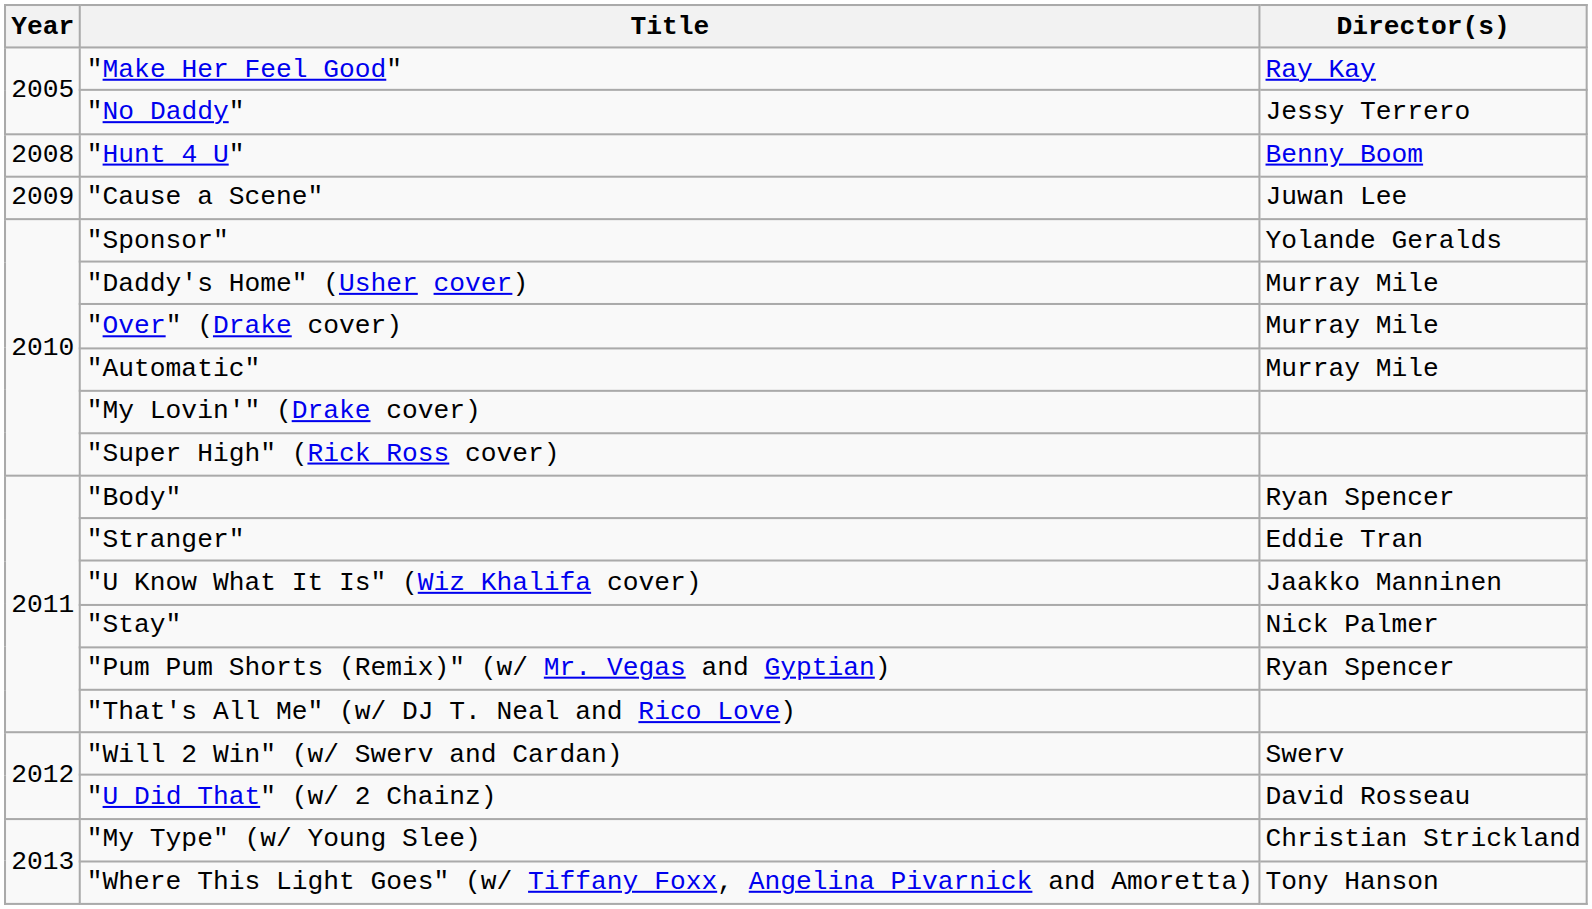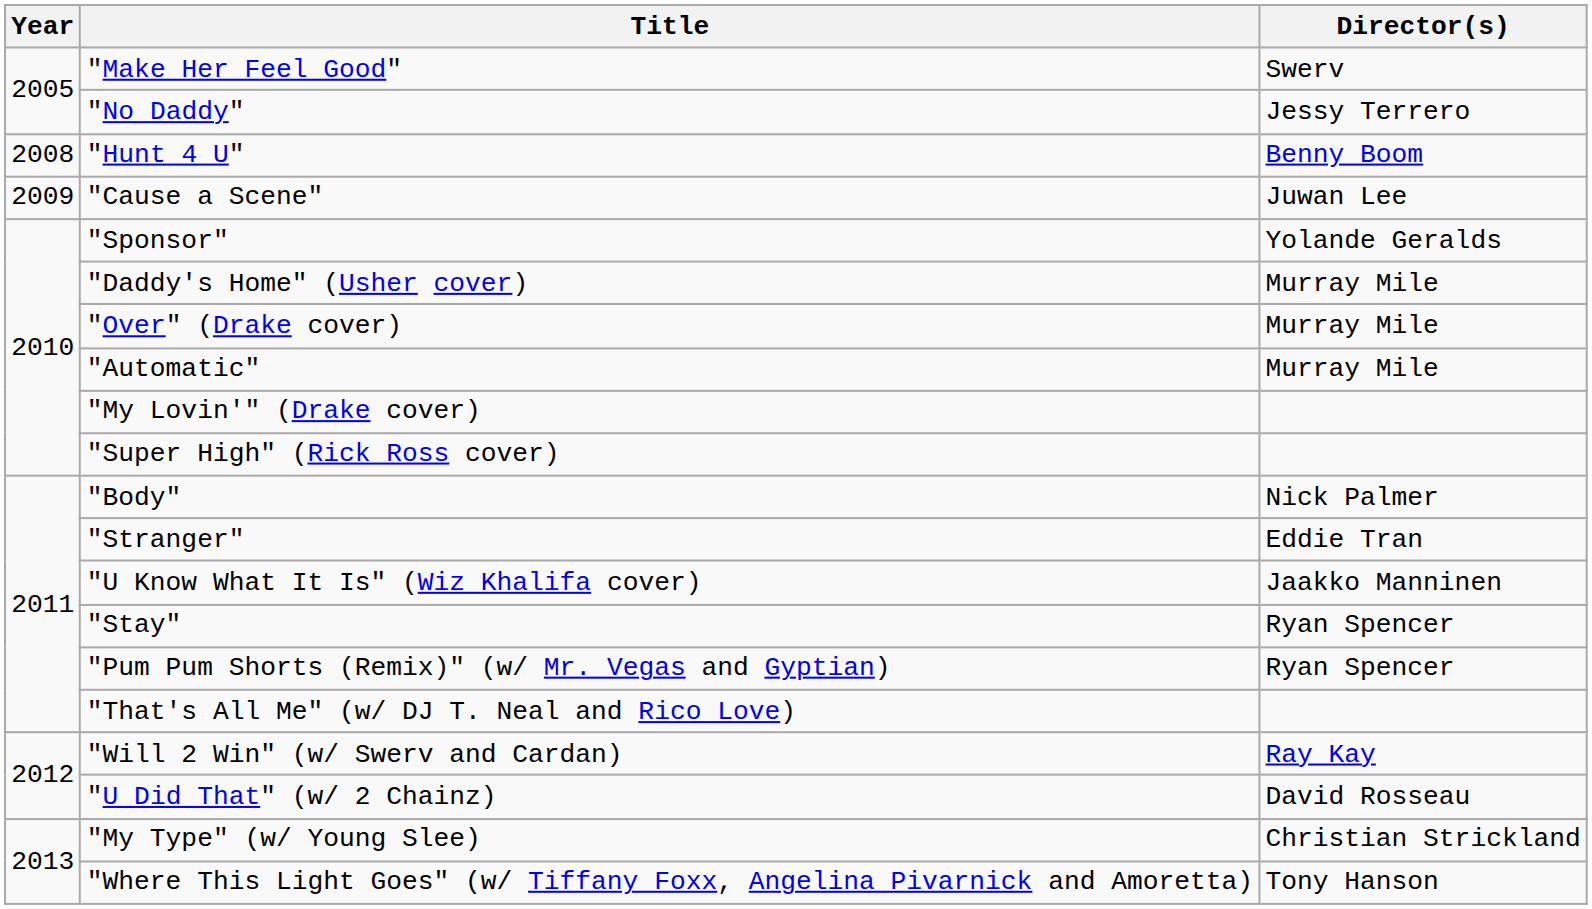 <table class="wikitable">
 <tr>
 <th>Year</th>
 <th>Title</th>
 <th>Director(s)</th>
 </tr>
 <tr>
 <td rowspan="2">2005</td>
 <td>"<a href='#'>Make Her Feel Good</a>"</td>
-<td><a href='#'>Ray Kay</a></td>
+<td>Swerv</td>
 </tr>
 <tr>
 <td>"<a href='#'>No Daddy</a>"</td>
 <td>Jessy Terrero</td>
 </tr>
 <tr>
 <td>2008</td>
 <td>"<a href='#'>Hunt 4 U</a>"</td>
 <td><a href='#'>Benny Boom</a></td>
 </tr>
 <tr>
 <td>2009</td>
 <td>"Cause a Scene"</td>
 <td>Juwan Lee</td>
 </tr>
 <tr>
 <td rowspan="6">2010</td>
 <td>"Sponsor"</td>
 <td>Yolande Geralds</td>
 </tr>
 <tr>
 <td>"Daddy's Home" (<a href='#'>Usher</a> <a href='#'>cover</a>)</td>
 <td>Murray Mile</td>
 </tr>
 <tr>
 <td>"<a href='#'>Over</a>" (<a href='#'>Drake</a> cover)</td>
 <td>Murray Mile</td>
 </tr>
 <tr>
 <td>"Automatic"</td>
 <td>Murray Mile</td>
 </tr>
 <tr>
 <td>"My Lovin'" (<a href='#'>Drake</a> cover)</td>
 <td></td>
 </tr>
 <tr>
 <td>"Super High" (<a href='#'>Rick Ross</a> cover)</td>
 <td></td>
 </tr>
 <tr>
 <td rowspan="6">2011</td>
 <td>"Body"</td>
-<td>Ryan Spencer</td>
+<td>Nick Palmer</td>
 </tr>
 <tr>
 <td>"Stranger"</td>
 <td>Eddie Tran</td>
 </tr>
 <tr>
 <td>"U Know What It Is" (<a href='#'>Wiz Khalifa</a> cover)</td>
 <td>Jaakko Manninen</td>
 </tr>
 <tr>
 <td>"Stay"</td>
-<td>Nick Palmer</td>
+<td>Ryan Spencer</td>
 </tr>
 <tr>
 <td>"Pum Pum Shorts (Remix)" (w/ <a href='#'>Mr. Vegas</a> and <a href='#'>Gyptian</a>)</td>
 <td>Ryan Spencer</td>
 </tr>
 <tr>
 <td>"That's All Me" (w/ DJ T. Neal and <a href='#'>Rico Love</a>)</td>
 <td></td>
 </tr>
 <tr>
 <td rowspan="2">2012</td>
 <td>"Will 2 Win" (w/ Swerv and Cardan)</td>
-<td>Swerv</td>
+<td><a href='#'>Ray Kay</a></td>
 </tr>
 <tr>
 <td>"<a href='#'>U Did That</a>" (w/ 2 Chainz)</td>
 <td>David Rosseau</td>
 </tr>
 <tr>
 <td rowspan="2">2013</td>
 <td>"My Type" (w/ Young Slee)</td>
 <td>Christian Strickland</td>
 </tr>
 <tr>
 <td>"Where This Light Goes" (w/ <a href='#'>Tiffany Foxx</a>, <a href='#'>Angelina Pivarnick</a> and Amoretta)</td>
 <td>Tony Hanson</td>
 </tr>
 </table>
